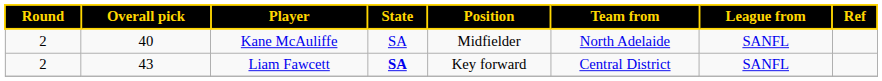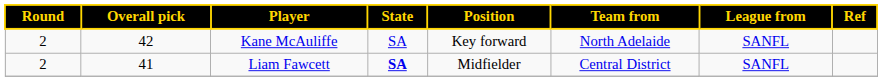 <table class="wikitable" style="text-align:center; font-size:100%; width:60%;">
 <tr>
 <th style="background:black; border: solid gold 2px; color:gold;">Round</th>
 <th style="background:black; border: solid gold 2px; color:gold;">Overall pick</th>
 <th style="background:black; border: solid gold 2px; color:gold;">Player</th>
 <th style="background:black; border: solid gold 2px; color:gold;">State</th>
 <th style="background:black; border: solid gold 2px; color:gold;">Position</th>
 <th style="background:black; border: solid gold 2px; color:gold;">Team from</th>
 <th style="background:black; border: solid gold 2px; color:gold;">League from</th>
 <th style="background:black; border: solid gold 2px; color:gold;">Ref</th>
 </tr>
 <tr>
 <td>2</td>
-<td>40</td>
+<td>42</td>
 <td><a href='#'>Kane McAuliffe</a></td>
 <td><a href='#'>SA</a></td>
-<td>Midfielder</td>
+<td>Key forward</td>
 <td><a href='#'>North Adelaide</a></td>
 <td><a href='#'>SANFL</a></td>
 <td></td>
 </tr>
 <tr>
 <td>2</td>
-<td>43</td>
+<td>41</td>
 <td><a href='#'>Liam Fawcett</a></td>
 <td><strong><a href='#'>SA</a></strong></td>
-<td>Key forward</td>
+<td>Midfielder</td>
 <td><a href='#'>Central District</a></td>
 <td><a href='#'>SANFL</a></td>
 <td></td>
 </tr>
 <tr>
 </tr>
 </table>
